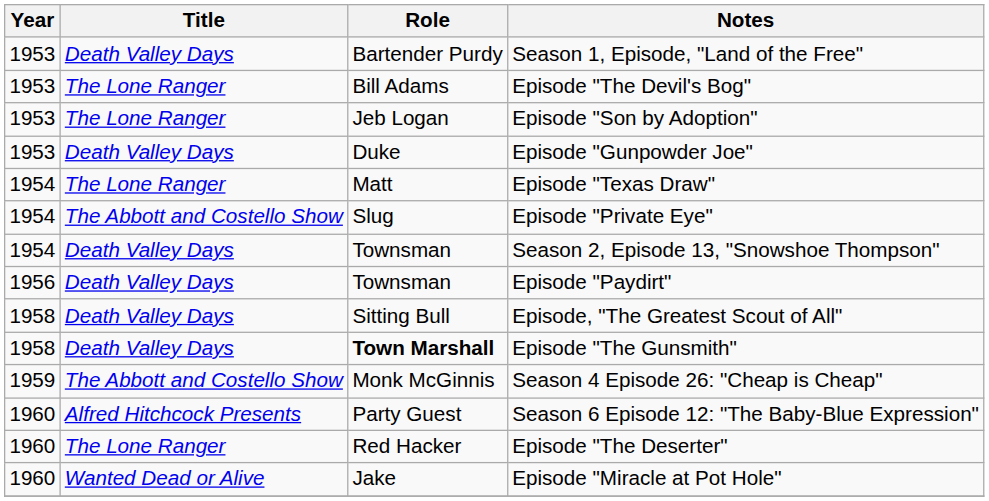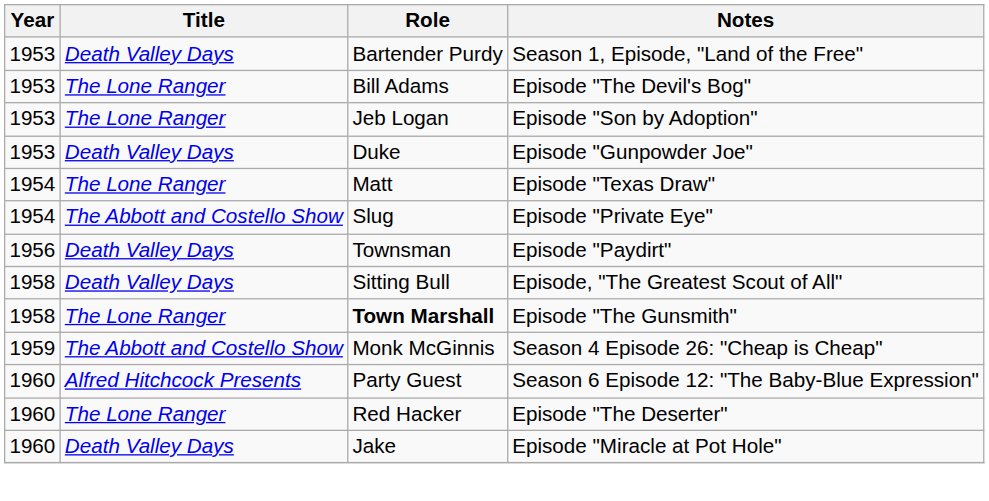 <table class="wikitable plainrowheaders sortable">
 <tr>
 <th scope="col">Year</th>
 <th scope="col">Title</th>
 <th scope="col">Role</th>
 <th scope="col" class="unsortable">Notes</th>
 </tr>
 <tr>
 <td>1953</td>
 <td><em><a href='#'>Death Valley Days</a></em></td>
 <td>Bartender Purdy</td>
 <td>Season 1, Episode, "Land of the Free"</td>
 </tr>
 <tr>
 <td>1953</td>
 <td><em><a href='#'>The Lone Ranger</a></em></td>
 <td>Bill Adams</td>
 <td>Episode "The Devil's Bog"</td>
 </tr>
 <tr>
 <td>1953</td>
 <td><em><a href='#'>The Lone Ranger</a></em></td>
 <td>Jeb Logan</td>
 <td>Episode "Son by Adoption"</td>
 </tr>
 <tr>
 <td>1953</td>
 <td><em><a href='#'>Death Valley Days</a></em></td>
 <td>Duke</td>
 <td>Episode "Gunpowder Joe"</td>
 </tr>
 <tr>
 <td>1954</td>
 <td><em><a href='#'>The Lone Ranger</a></em></td>
 <td>Matt</td>
 <td>Episode "Texas Draw"</td>
 </tr>
 <tr>
 <td>1954</td>
 <td><em><a href='#'>The Abbott and Costello Show</a></em></td>
 <td>Slug</td>
 <td>Episode "Private Eye"</td>
 </tr>
 <tr>
-<td>1954</td>
-<td><em><a href='#'>Death Valley Days</a></em></td>
-<td>Townsman</td>
-<td>Season 2, Episode 13, "Snowshoe Thompson"</td>
-</tr>
-<tr>
 <td>1956</td>
 <td><em><a href='#'>Death Valley Days</a></em></td>
 <td>Townsman</td>
 <td>Episode "Paydirt"</td>
 </tr>
 <tr>
 <td>1958</td>
 <td><em><a href='#'>Death Valley Days</a></em></td>
 <td>Sitting Bull</td>
 <td>Episode, "The Greatest Scout of All"</td>
 </tr>
 <tr>
 <td>1958</td>
-<td><em><a href='#'>Death Valley Days</a></em></td>
+<td><em><a href='#'>The Lone Ranger</a></em></td>
 <td><strong>Town Marshall</strong></td>
 <td>Episode "The Gunsmith"</td>
 </tr>
 <tr>
 <td>1959</td>
 <td><em><a href='#'>The Abbott and Costello Show</a></em></td>
 <td>Monk McGinnis</td>
 <td>Season 4 Episode 26: "Cheap is Cheap"</td>
 </tr>
 <tr>
 <td>1960</td>
 <td><em><a href='#'>Alfred Hitchcock Presents</a></em></td>
 <td>Party Guest</td>
 <td>Season 6 Episode 12: "The Baby-Blue Expression"</td>
 </tr>
 <tr>
 <td>1960</td>
 <td><em><a href='#'>The Lone Ranger</a></em></td>
 <td>Red Hacker</td>
 <td>Episode "The Deserter"</td>
 </tr>
 <tr>
 <td>1960</td>
-<td><em><a href='#'>Wanted Dead or Alive</a></em></td>
+<td><em><a href='#'>Death Valley Days</a></em></td>
 <td>Jake</td>
 <td>Episode "Miracle at Pot Hole"</td>
 </tr>
 <tr>
 </tr>
 </table>
